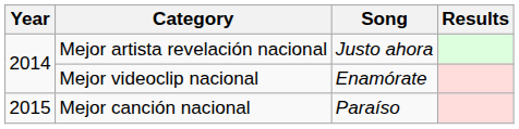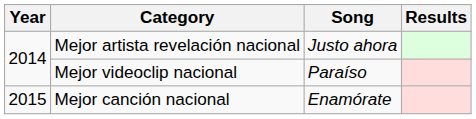 <table class="wikitable plainrowheaders sortable">
 <tr>
 <th scope="col">Year</th>
 <th scope="col">Category</th>
 <th scope="col">Song</th>
 <th scope="col">Results</th>
 </tr>
 <tr>
 <td rowspan=2>2014</td>
 <td>Mejor artista revelación nacional</td>
 <td><em>Justo ahora</em></td>
 <td style="background-color:#ddffdd"></td>
 </tr>
 <tr>
 <td Premio 40 Principales al mejor videoclip nacional>Mejor videoclip nacional</td>
-<td><em>Enamórate</em></td>
+<td><em>Paraíso</em></td>
 <td style="background: #ffdddd"></td>
 </tr>
 <tr>
 <td rowspan="10">2015</td>
 <td Premio 40 Principales a la mejor canción nacional>Mejor canción nacional</td>
-<td><em>Paraíso</em></td>
+<td><em>Enamórate</em></td>
 <td style="background: #ffdddd"></td>
 </tr>
 </table>
